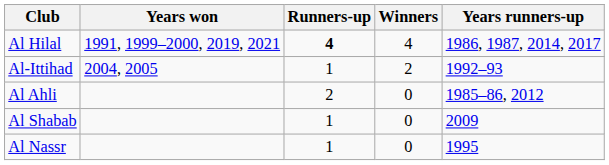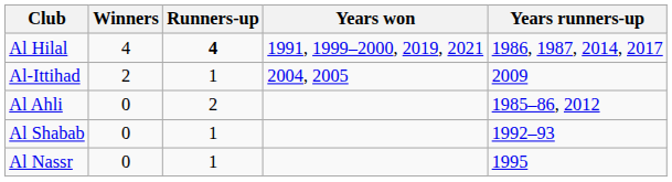 <table class="wikitable sortable">
 <tr>
 <th>Club</th>
+<th>Winners</th>
+<th>Runners-up</th>
 <th class="unsortable">Years won</th>
-<th>Runners-up</th>
-<th>Winners</th>
 <th class="unsortable">Years runners-up</th>
 </tr>
 <tr>
 <td><a href='#'>Al Hilal</a></td>
+<td style="text-align:center">4</td>
+<td style="text-align:center"><strong>4</strong></td>
 <td><a href='#'>1991</a>, <a href='#'>1999–2000</a>, <a href='#'>2019</a>, <a href='#'>2021</a></td>
-<td style="text-align:center"><strong>4</strong></td>
-<td style="text-align:center">4</td>
 <td><a href='#'>1986</a>, <a href='#'>1987</a>, <a href='#'>2014</a>, <a href='#'>2017</a></td>
 </tr>
 <tr>
 <td><a href='#'>Al-Ittihad</a></td>
+<td style="text-align:center">2</td>
+<td style="text-align:center">1</td>
 <td><a href='#'>2004</a>, <a href='#'>2005</a></td>
-<td style="text-align:center">1</td>
-<td style="text-align:center">2</td>
-<td><a href='#'>1992–93</a></td>
+<td><a href='#'>2009</a></td>
 </tr>
 <tr>
 <td><a href='#'>Al Ahli</a></td>
+<td style="text-align:center">0</td>
+<td style="text-align:center">2</td>
 <td></td>
-<td style="text-align:center">2</td>
-<td style="text-align:center">0</td>
 <td><a href='#'>1985–86</a>, <a href='#'>2012</a></td>
 </tr>
 <tr>
 <td><a href='#'>Al Shabab</a></td>
+<td style="text-align:center">0</td>
+<td style="text-align:center">1</td>
 <td></td>
-<td style="text-align:center">1</td>
-<td style="text-align:center">0</td>
-<td><a href='#'>2009</a></td>
+<td><a href='#'>1992–93</a></td>
 </tr>
 <tr>
 <td><a href='#'>Al Nassr</a></td>
+<td style="text-align:center">0</td>
+<td style="text-align:center">1</td>
 <td></td>
-<td style="text-align:center">1</td>
-<td style="text-align:center">0</td>
 <td><a href='#'>1995</a></td>
 </tr>
 </table>
